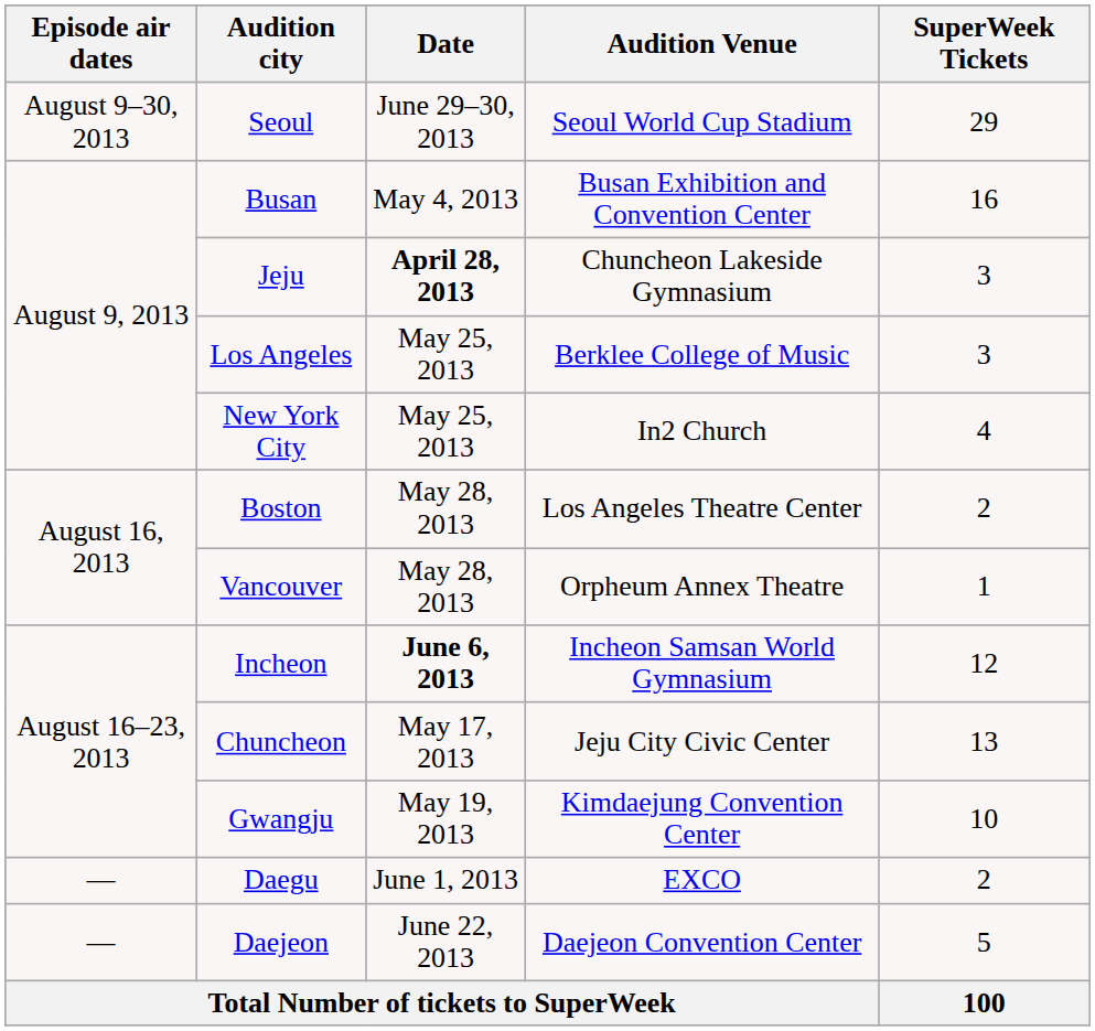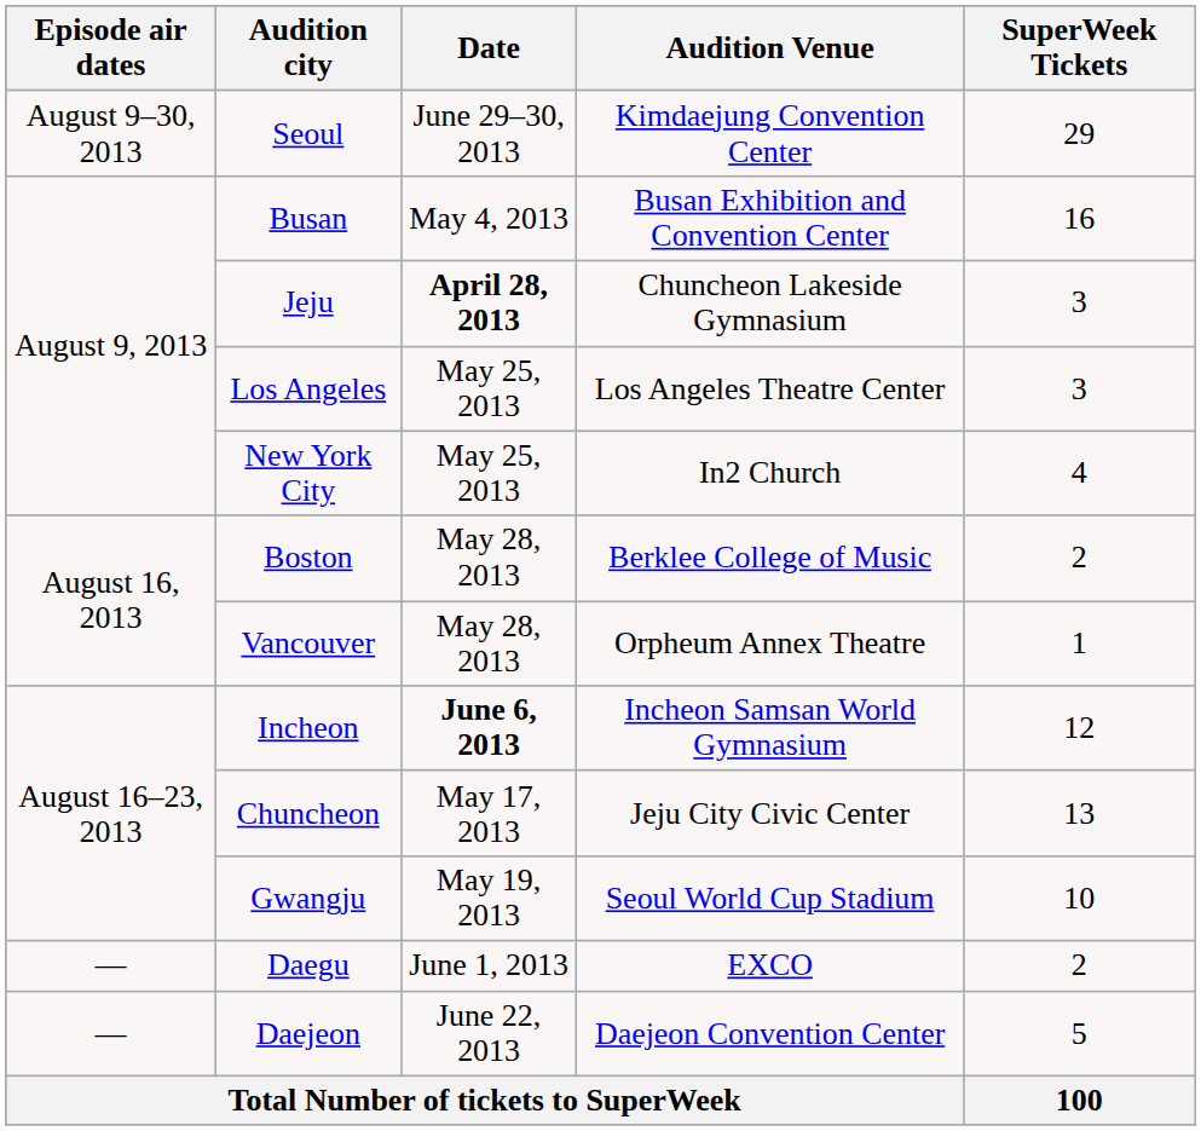 <table class="wikitable" style="text-align:Center; background:#ccc">
 <tr>
 <th>Episode air dates</th>
 <th>Audition city</th>
 <th>Date</th>
 <th>Audition Venue</th>
 <th>SuperWeek Tickets</th>
 </tr>
 <tr style="background:#FAF6F6;">
 <td>August 9–30, 2013</td>
 <td><a href='#'>Seoul</a></td>
 <td>June 29–30, 2013</td>
-<td><a href='#'>Seoul World Cup Stadium</a></td>
+<td><a href='#'>Kimdaejung Convention Center</a></td>
 <td>29</td>
 </tr>
 <tr style="text-align:Center; background:#FAF6F6;">
 <td rowspan="4">August 9, 2013</td>
 <td><a href='#'>Busan</a></td>
 <td>May 4, 2013</td>
 <td><a href='#'>Busan Exhibition and Convention Center</a></td>
 <td>16</td>
 </tr>
 <tr style="background:#FAF6F6;">
 <td><a href='#'>Jeju</a></td>
 <td><strong>April 28, 2013</strong></td>
 <td>Chuncheon Lakeside Gymnasium</td>
 <td>3</td>
 </tr>
 <tr style="background:#FAF6F6;">
 <td><a href='#'>Los Angeles</a></td>
 <td>May 25, 2013</td>
-<td><a href='#'>Berklee College of Music</a></td>
+<td>Los Angeles Theatre Center</td>
 <td>3</td>
 </tr>
 <tr style="background:#FAF6F6;">
 <td><a href='#'>New York City</a></td>
 <td>May 25, 2013</td>
 <td>In2 Church</td>
 <td>4</td>
 </tr>
 <tr style="background:#FAF6F6;">
 <td rowspan="2">August 16, 2013</td>
 <td><a href='#'>Boston</a></td>
 <td>May 28, 2013</td>
-<td>Los Angeles Theatre Center</td>
+<td><a href='#'>Berklee College of Music</a></td>
 <td>2</td>
 </tr>
 <tr style="background:#FAF6F6;">
 <td><a href='#'>Vancouver</a></td>
 <td>May 28, 2013</td>
 <td>Orpheum Annex Theatre</td>
 <td>1</td>
 </tr>
 <tr style="background:#FAF6F6;">
 <td rowspan="3">August 16–23, 2013</td>
 <td><a href='#'>Incheon</a></td>
 <td><strong>June 6, 2013</strong></td>
 <td><a href='#'>Incheon Samsan World Gymnasium</a></td>
 <td>12</td>
 </tr>
 <tr style="background:#FAF6F6;">
 <td><a href='#'>Chuncheon</a></td>
 <td>May 17, 2013</td>
 <td>Jeju City Civic Center</td>
 <td>13</td>
 </tr>
 <tr style="background:#FAF6F6;">
 <td><a href='#'>Gwangju</a></td>
 <td>May 19, 2013</td>
-<td><a href='#'>Kimdaejung Convention Center</a></td>
+<td><a href='#'>Seoul World Cup Stadium</a></td>
 <td>10</td>
 </tr>
 <tr style="background:#FAF6F6;">
 <td>— </td>
 <td><a href='#'>Daegu</a></td>
 <td>June 1, 2013</td>
 <td><a href='#'>EXCO</a></td>
 <td>2</td>
 </tr>
 <tr style="background:#FAF6F6;">
 <td>— </td>
 <td><a href='#'>Daejeon</a></td>
 <td>June 22, 2013</td>
 <td><a href='#'>Daejeon Convention Center</a></td>
 <td>5</td>
 </tr>
 <tr style="background:#FAF6F6;">
 <th colspan="4">Total Number of tickets to SuperWeek</th>
 <th>100</th>
 </tr>
 </table>
